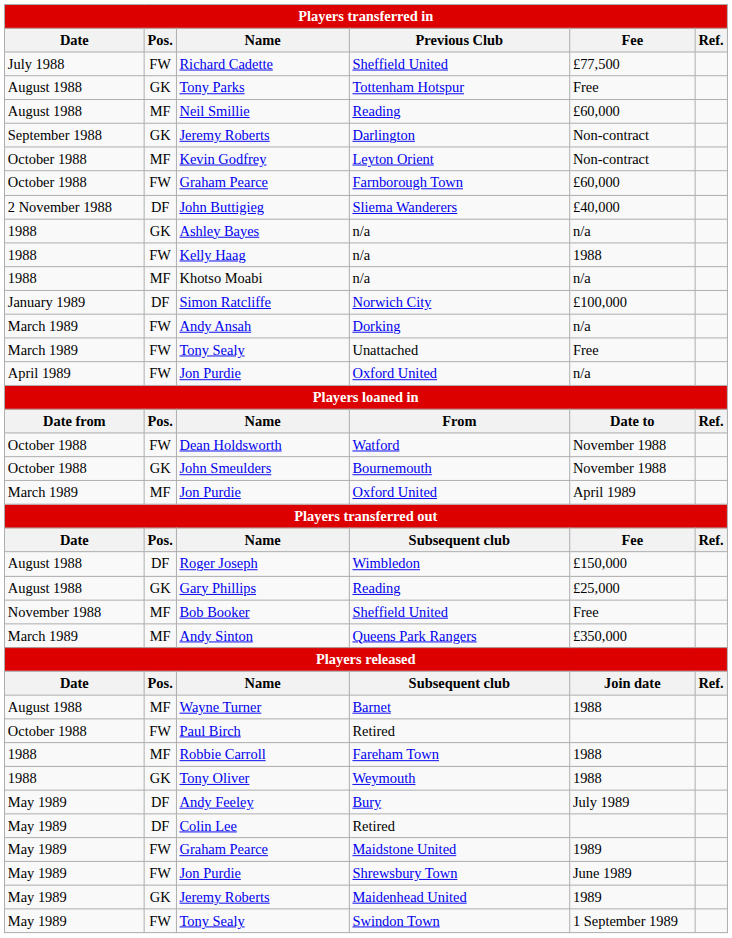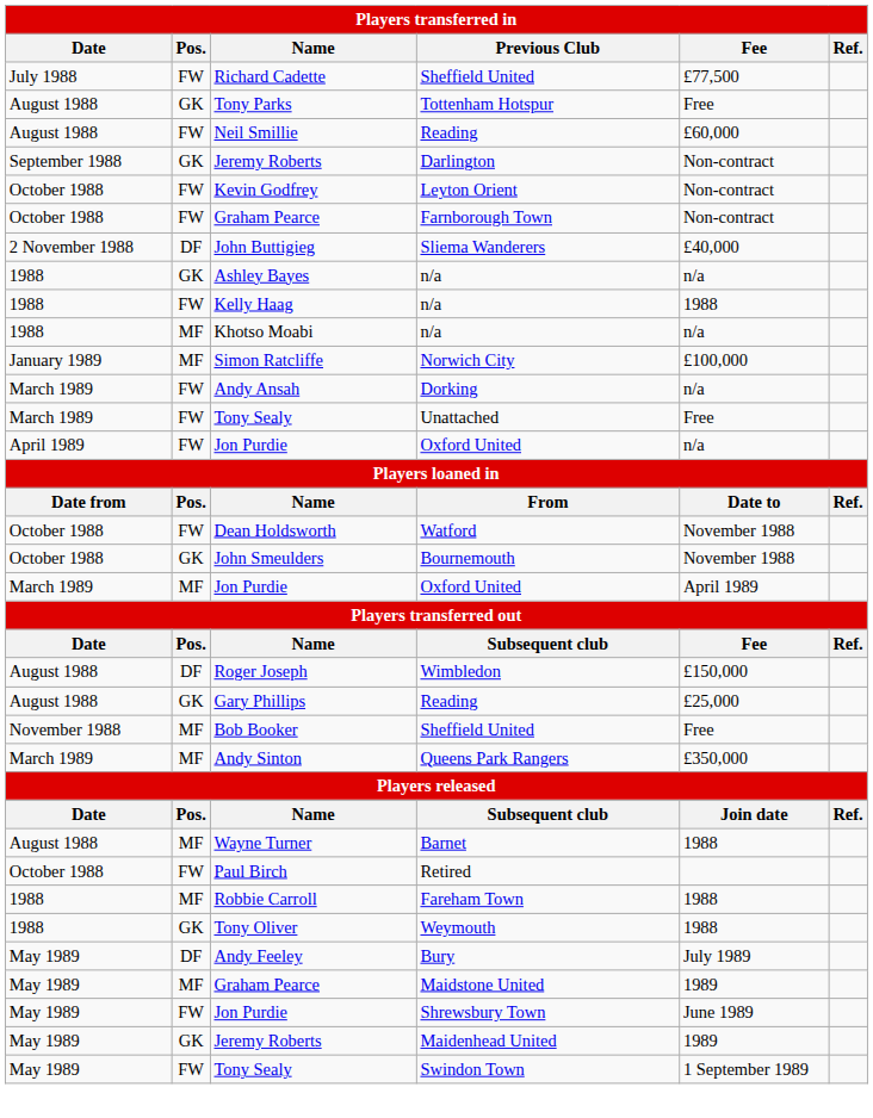 <table class="wikitable" style="font-size:95%;" cellpadding="1">
 <tr>
 <th colspan="6" style="background:#d00; color:white; text-align:center;">Players transferred in</th>
 </tr>
 <tr>
 <th style="width:140px;">Date</th>
 <th style="width:25px;">Pos.</th>
 <th style="width:175px;">Name</th>
 <th style="width:225px;">Previous Club</th>
 <th style="width:125px;">Fee</th>
 <th style="width:25px;">Ref.</th>
 </tr>
 <tr>
 <td>July 1988</td>
 <td style="text-align:center;">FW</td>
 <td> <a href='#'>Richard Cadette</a></td>
 <td> <a href='#'>Sheffield United</a></td>
 <td>£77,500</td>
 <td></td>
 </tr>
 <tr>
 <td>August 1988</td>
 <td style="text-align:center;">GK</td>
 <td> <a href='#'>Tony Parks</a></td>
 <td> <a href='#'>Tottenham Hotspur</a></td>
 <td>Free</td>
 <td></td>
 </tr>
 <tr>
 <td>August 1988</td>
-<td style="text-align:center;">MF</td>
+<td style="text-align:center;">FW</td>
 <td> <a href='#'>Neil Smillie</a></td>
 <td> <a href='#'>Reading</a></td>
 <td>£60,000</td>
 <td></td>
 </tr>
 <tr>
 <td>September 1988</td>
 <td style="text-align:center;">GK</td>
 <td> <a href='#'>Jeremy Roberts</a></td>
 <td> <a href='#'>Darlington</a></td>
 <td>Non-contract</td>
 <td></td>
 </tr>
 <tr>
 <td>October 1988</td>
-<td style="text-align:center;">MF</td>
+<td style="text-align:center;">FW</td>
 <td> <a href='#'>Kevin Godfrey</a></td>
 <td> <a href='#'>Leyton Orient</a></td>
 <td>Non-contract</td>
 <td></td>
 </tr>
 <tr>
 <td>October 1988</td>
 <td style="text-align:center;">FW</td>
 <td> <a href='#'>Graham Pearce</a></td>
 <td> <a href='#'>Farnborough Town</a></td>
-<td>£60,000</td>
+<td>Non-contract</td>
 <td></td>
 </tr>
 <tr>
 <td>2 November 1988</td>
 <td style="text-align:center;">DF</td>
 <td> <a href='#'>John Buttigieg</a></td>
 <td> <a href='#'>Sliema Wanderers</a></td>
 <td>£40,000</td>
 <td></td>
 </tr>
 <tr>
 <td>1988</td>
 <td style="text-align:center;">GK</td>
 <td> <a href='#'>Ashley Bayes</a></td>
 <td>n/a</td>
 <td>n/a</td>
 <td></td>
 </tr>
 <tr>
 <td>1988</td>
 <td style="text-align:center;">FW</td>
 <td> <a href='#'>Kelly Haag</a></td>
 <td>n/a</td>
 <td>1988</td>
 <td></td>
 </tr>
 <tr>
 <td>1988</td>
 <td style="text-align:center;">MF</td>
 <td> Khotso Moabi</td>
 <td>n/a</td>
 <td>n/a</td>
 <td></td>
 </tr>
 <tr>
 <td>January 1989</td>
-<td style="text-align:center;">DF</td>
+<td style="text-align:center;">MF</td>
 <td> <a href='#'>Simon Ratcliffe</a></td>
 <td> <a href='#'>Norwich City</a></td>
 <td>£100,000</td>
 <td></td>
 </tr>
 <tr>
 <td>March 1989</td>
 <td style="text-align:center;">FW</td>
 <td> <a href='#'>Andy Ansah</a></td>
 <td> <a href='#'>Dorking</a></td>
 <td>n/a</td>
 <td></td>
 </tr>
 <tr>
 <td>March 1989</td>
 <td style="text-align:center;">FW</td>
 <td> <a href='#'>Tony Sealy</a></td>
 <td>Unattached</td>
 <td>Free</td>
 <td></td>
 </tr>
 <tr>
 <td>April 1989</td>
 <td style="text-align:center;">FW</td>
 <td> <a href='#'>Jon Purdie</a></td>
 <td> <a href='#'>Oxford United</a></td>
 <td>n/a</td>
 <td></td>
 </tr>
 <tr>
 <th colspan="6" style="background:#d00; color:white; text-align:center;">Players loaned in</th>
 </tr>
 <tr>
 <th>Date from</th>
 <th>Pos.</th>
 <th>Name</th>
 <th>From</th>
 <th>Date to</th>
 <th>Ref.</th>
 </tr>
 <tr>
 <td>October 1988</td>
 <td style="text-align:center;">FW</td>
 <td> <a href='#'>Dean Holdsworth</a></td>
 <td> <a href='#'>Watford</a></td>
 <td>November 1988</td>
 <td></td>
 </tr>
 <tr>
 <td>October 1988</td>
 <td style="text-align:center;">GK</td>
 <td> <a href='#'>John Smeulders</a></td>
 <td> <a href='#'>Bournemouth</a></td>
 <td>November 1988</td>
 <td></td>
 </tr>
 <tr>
 <td>March 1989</td>
 <td style="text-align:center;">MF</td>
 <td> <a href='#'>Jon Purdie</a></td>
 <td> <a href='#'>Oxford United</a></td>
 <td>April 1989</td>
 <td></td>
 </tr>
 <tr>
 <th colspan="6" style="background:#d00; color:white; text-align:center;">Players transferred out</th>
 </tr>
 <tr>
 <th>Date</th>
 <th>Pos.</th>
 <th>Name</th>
 <th>Subsequent club</th>
 <th>Fee</th>
 <th>Ref.</th>
 </tr>
 <tr>
 <td>August 1988</td>
 <td style="text-align:center;">DF</td>
 <td> <a href='#'>Roger Joseph</a></td>
 <td> <a href='#'>Wimbledon</a></td>
 <td>£150,000</td>
 <td></td>
 </tr>
 <tr>
 <td>August 1988</td>
 <td style="text-align:center;">GK</td>
 <td> <a href='#'>Gary Phillips</a></td>
 <td> <a href='#'>Reading</a></td>
 <td>£25,000</td>
 <td></td>
 </tr>
 <tr>
 <td>November 1988</td>
 <td style="text-align:center;">MF</td>
 <td> <a href='#'>Bob Booker</a></td>
 <td> <a href='#'>Sheffield United</a></td>
 <td>Free</td>
 <td></td>
 </tr>
 <tr>
 <td>March 1989</td>
 <td style="text-align:center;">MF</td>
 <td> <a href='#'>Andy Sinton</a></td>
 <td> <a href='#'>Queens Park Rangers</a></td>
 <td>£350,000</td>
 <td></td>
 </tr>
 <tr>
 <th colspan="6" style="background:#d00; color:white; text-align:center;">Players released</th>
 </tr>
 <tr>
 <th>Date</th>
 <th>Pos.</th>
 <th>Name</th>
 <th>Subsequent club</th>
 <th>Join date</th>
 <th>Ref.</th>
 </tr>
 <tr>
 <td>August 1988</td>
 <td style="text-align:center;">MF</td>
 <td> <a href='#'>Wayne Turner</a></td>
 <td> <a href='#'>Barnet</a></td>
 <td>1988</td>
 <td></td>
 </tr>
 <tr>
 <td>October 1988</td>
 <td style="text-align:center;">FW</td>
 <td> <a href='#'>Paul Birch</a></td>
 <td>Retired</td>
 <td></td>
 <td></td>
 </tr>
 <tr>
 <td>1988</td>
 <td style="text-align:center;">MF</td>
 <td> <a href='#'>Robbie Carroll</a></td>
 <td> <a href='#'>Fareham Town</a></td>
 <td>1988</td>
 <td></td>
 </tr>
 <tr>
 <td>1988</td>
 <td style="text-align:center;">GK</td>
 <td> <a href='#'>Tony Oliver</a></td>
 <td> <a href='#'>Weymouth</a></td>
 <td>1988</td>
 <td></td>
 </tr>
 <tr>
 <td>May 1989</td>
 <td style="text-align:center;">DF</td>
 <td> <a href='#'>Andy Feeley</a></td>
 <td> <a href='#'>Bury</a></td>
 <td>July 1989</td>
 <td></td>
 </tr>
 <tr>
 <td>May 1989</td>
-<td style="text-align:center;">DF</td>
-<td> <a href='#'>Colin Lee</a></td>
-<td>Retired</td>
-<td></td>
-<td></td>
-</tr>
-<tr>
-<td>May 1989</td>
-<td style="text-align:center;">FW</td>
+<td style="text-align:center;">MF</td>
 <td> <a href='#'>Graham Pearce</a></td>
 <td> <a href='#'>Maidstone United</a></td>
 <td>1989</td>
 <td></td>
 </tr>
 <tr>
 <td>May 1989</td>
 <td style="text-align:center;">FW</td>
 <td> <a href='#'>Jon Purdie</a></td>
 <td> <a href='#'>Shrewsbury Town</a></td>
 <td>June 1989</td>
 <td></td>
 </tr>
 <tr>
 <td>May 1989</td>
 <td style="text-align:center;">GK</td>
 <td> <a href='#'>Jeremy Roberts</a></td>
 <td> <a href='#'>Maidenhead United</a></td>
 <td>1989</td>
 <td></td>
 </tr>
 <tr>
 <td>May 1989</td>
 <td style="text-align:center;">FW</td>
 <td> <a href='#'>Tony Sealy</a></td>
 <td> <a href='#'>Swindon Town</a></td>
 <td>1 September 1989</td>
 <td></td>
 </tr>
 </table>
